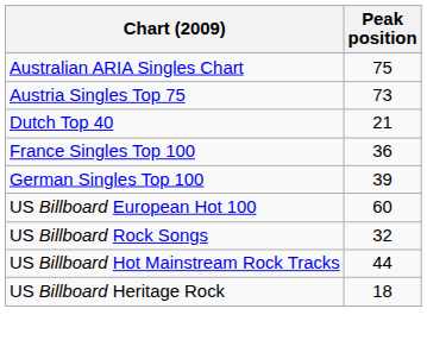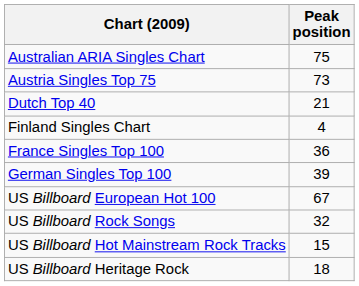 <table class="wikitable sortable">
 <tr>
 <th align="left">Chart (2009)</th>
 <th style="text-align:center;">Peak<br>position</th>
 </tr>
 <tr>
 <td align="left"><a href='#'>Australian ARIA Singles Chart</a></td>
 <td style="text-align:center;">75</td>
 </tr>
 <tr>
 <td align="left"><a href='#'>Austria Singles Top 75</a></td>
 <td style="text-align:center;">73</td>
 </tr>
 <tr>
 <td align="left"><a href='#'>Dutch Top 40</a></td>
 <td style="text-align:center;">21</td>
 </tr>
 <tr>
+<td align="left">Finland Singles Chart</td>
+<td style="text-align:center;">4</td>
+</tr>
+<tr>
 <td align="left"><a href='#'>France Singles Top 100</a></td>
 <td style="text-align:center;">36</td>
 </tr>
 <tr>
 <td align="left"><a href='#'>German Singles Top 100</a></td>
 <td style="text-align:center;">39</td>
 </tr>
 <tr>
 <td>US <em>Billboard</em> <a href='#'>European Hot 100</a></td>
-<td style="text-align:center;">60</td>
+<td style="text-align:center;">67</td>
 </tr>
 <tr>
 <td>US <em>Billboard</em> <a href='#'>Rock Songs</a></td>
 <td style="text-align:center;">32</td>
 </tr>
 <tr>
 <td>US <em>Billboard</em> <a href='#'>Hot Mainstream Rock Tracks</a></td>
-<td style="text-align:center;">44</td>
+<td style="text-align:center;">15</td>
 </tr>
 <tr>
 <td>US <em>Billboard</em> Heritage Rock</td>
 <td style="text-align:center;">18</td>
 </tr>
 </table>
